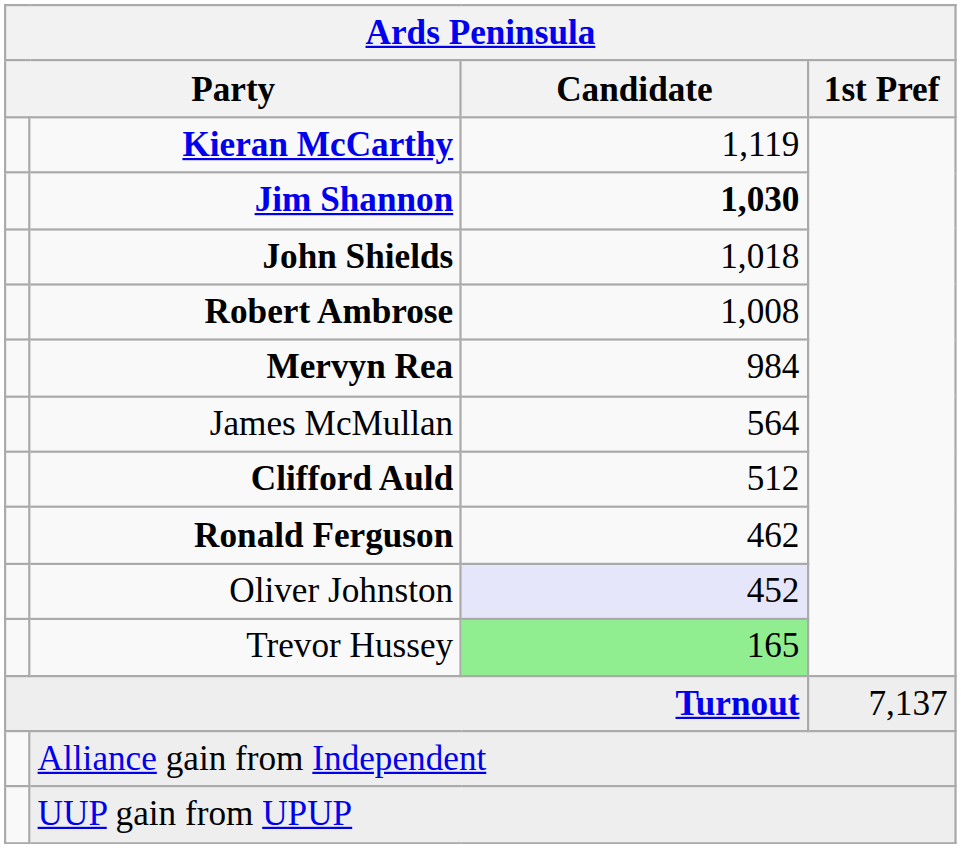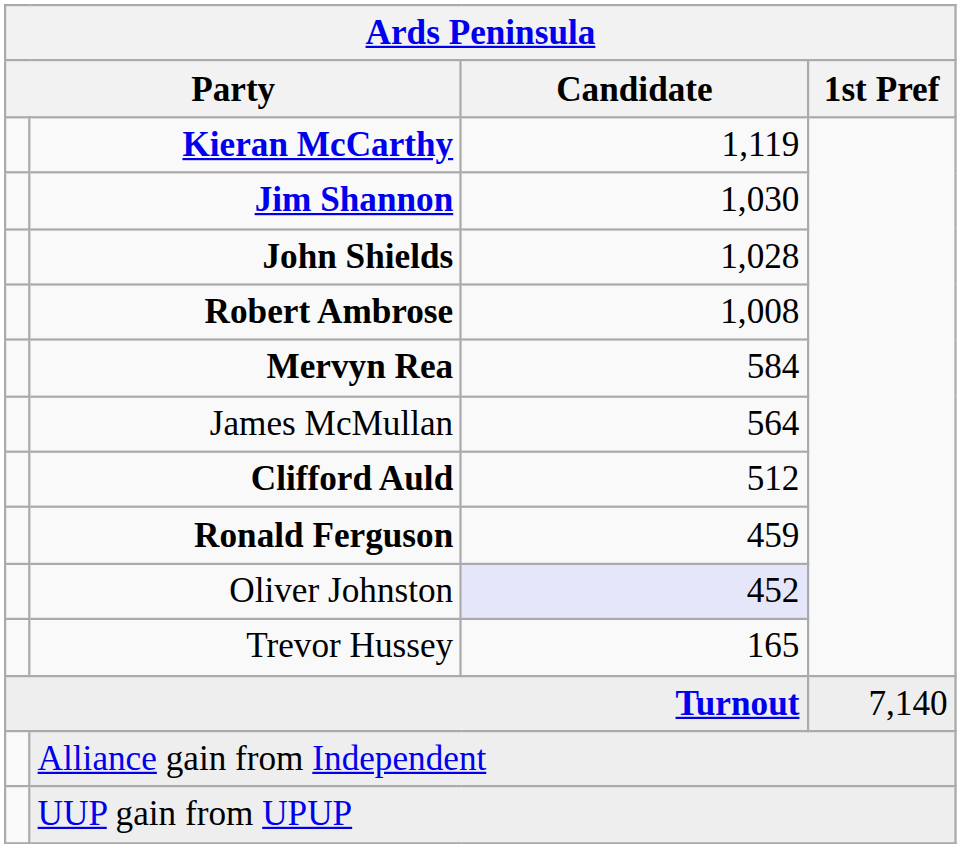 <table class="wikitable">
 <tr>
 <th colspan="4" align="center"><a href='#'>Ards Peninsula</a></th>
 </tr>
 <tr>
 <th colspan="2" align="center" width=200>Party</th>
 <th width=150>Candidate</th>
 <th width=60>1st Pref</th>
 </tr>
 <tr>
 <td></td>
 <td align="right"><strong><a href='#'>Kieran McCarthy</a></strong></td>
 <td align="right">1,119</td>
 </tr>
 <tr>
 <td></td>
 <td align="right"><strong><a href='#'>Jim Shannon</a></strong></td>
-<td align="right"><strong>1,030</strong></td>
+<td align="right">1,030</td>
 </tr>
 <tr>
 <td></td>
 <td align="right"><strong>John Shields</strong></td>
-<td align="right">1,018</td>
+<td align="right">1,028</td>
 </tr>
 <tr>
 <td></td>
 <td align="right"><strong>Robert Ambrose</strong></td>
 <td align="right">1,008</td>
 </tr>
 <tr>
 <td></td>
 <td align="right"><strong>Mervyn Rea</strong></td>
-<td align="right">984</td>
+<td align="right">584</td>
 </tr>
 <tr>
 <td></td>
 <td align="right">James McMullan</td>
 <td align="right">564</td>
 </tr>
 <tr>
 <td></td>
 <td align="right"><strong>Clifford Auld</strong></td>
 <td align="right">512</td>
 </tr>
 <tr>
 <td></td>
 <td align="right"><strong>Ronald Ferguson</strong></td>
-<td align="right">462</td>
+<td align="right">459</td>
 </tr>
 <tr>
 <td></td>
 <td align="right">Oliver Johnston</td>
 <td align="right" style="background: lavender;">452</td>
 </tr>
 <tr>
 <td></td>
 <td align="right">Trevor Hussey</td>
-<td align="right" style="background: lightgreen;">165</td>
+<td align="right">165</td>
 </tr>
 <tr bgcolor="EEEEEE">
 <td colspan=3 align="right"><strong><a href='#'>Turnout</a></strong></td>
-<td align="right">7,137</td>
+<td align="right">7,140</td>
 </tr>
 <tr>
 <td bgcolor=></td>
 <td colspan=3 bgcolor="EEEEEE"><a href='#'>Alliance</a> gain from <a href='#'>Independent</a></td>
 </tr>
 <tr>
 <td bgcolor=></td>
 <td colspan=3 bgcolor="EEEEEE"><a href='#'>UUP</a> gain from <a href='#'>UPUP</a></td>
 </tr>
 </table>
